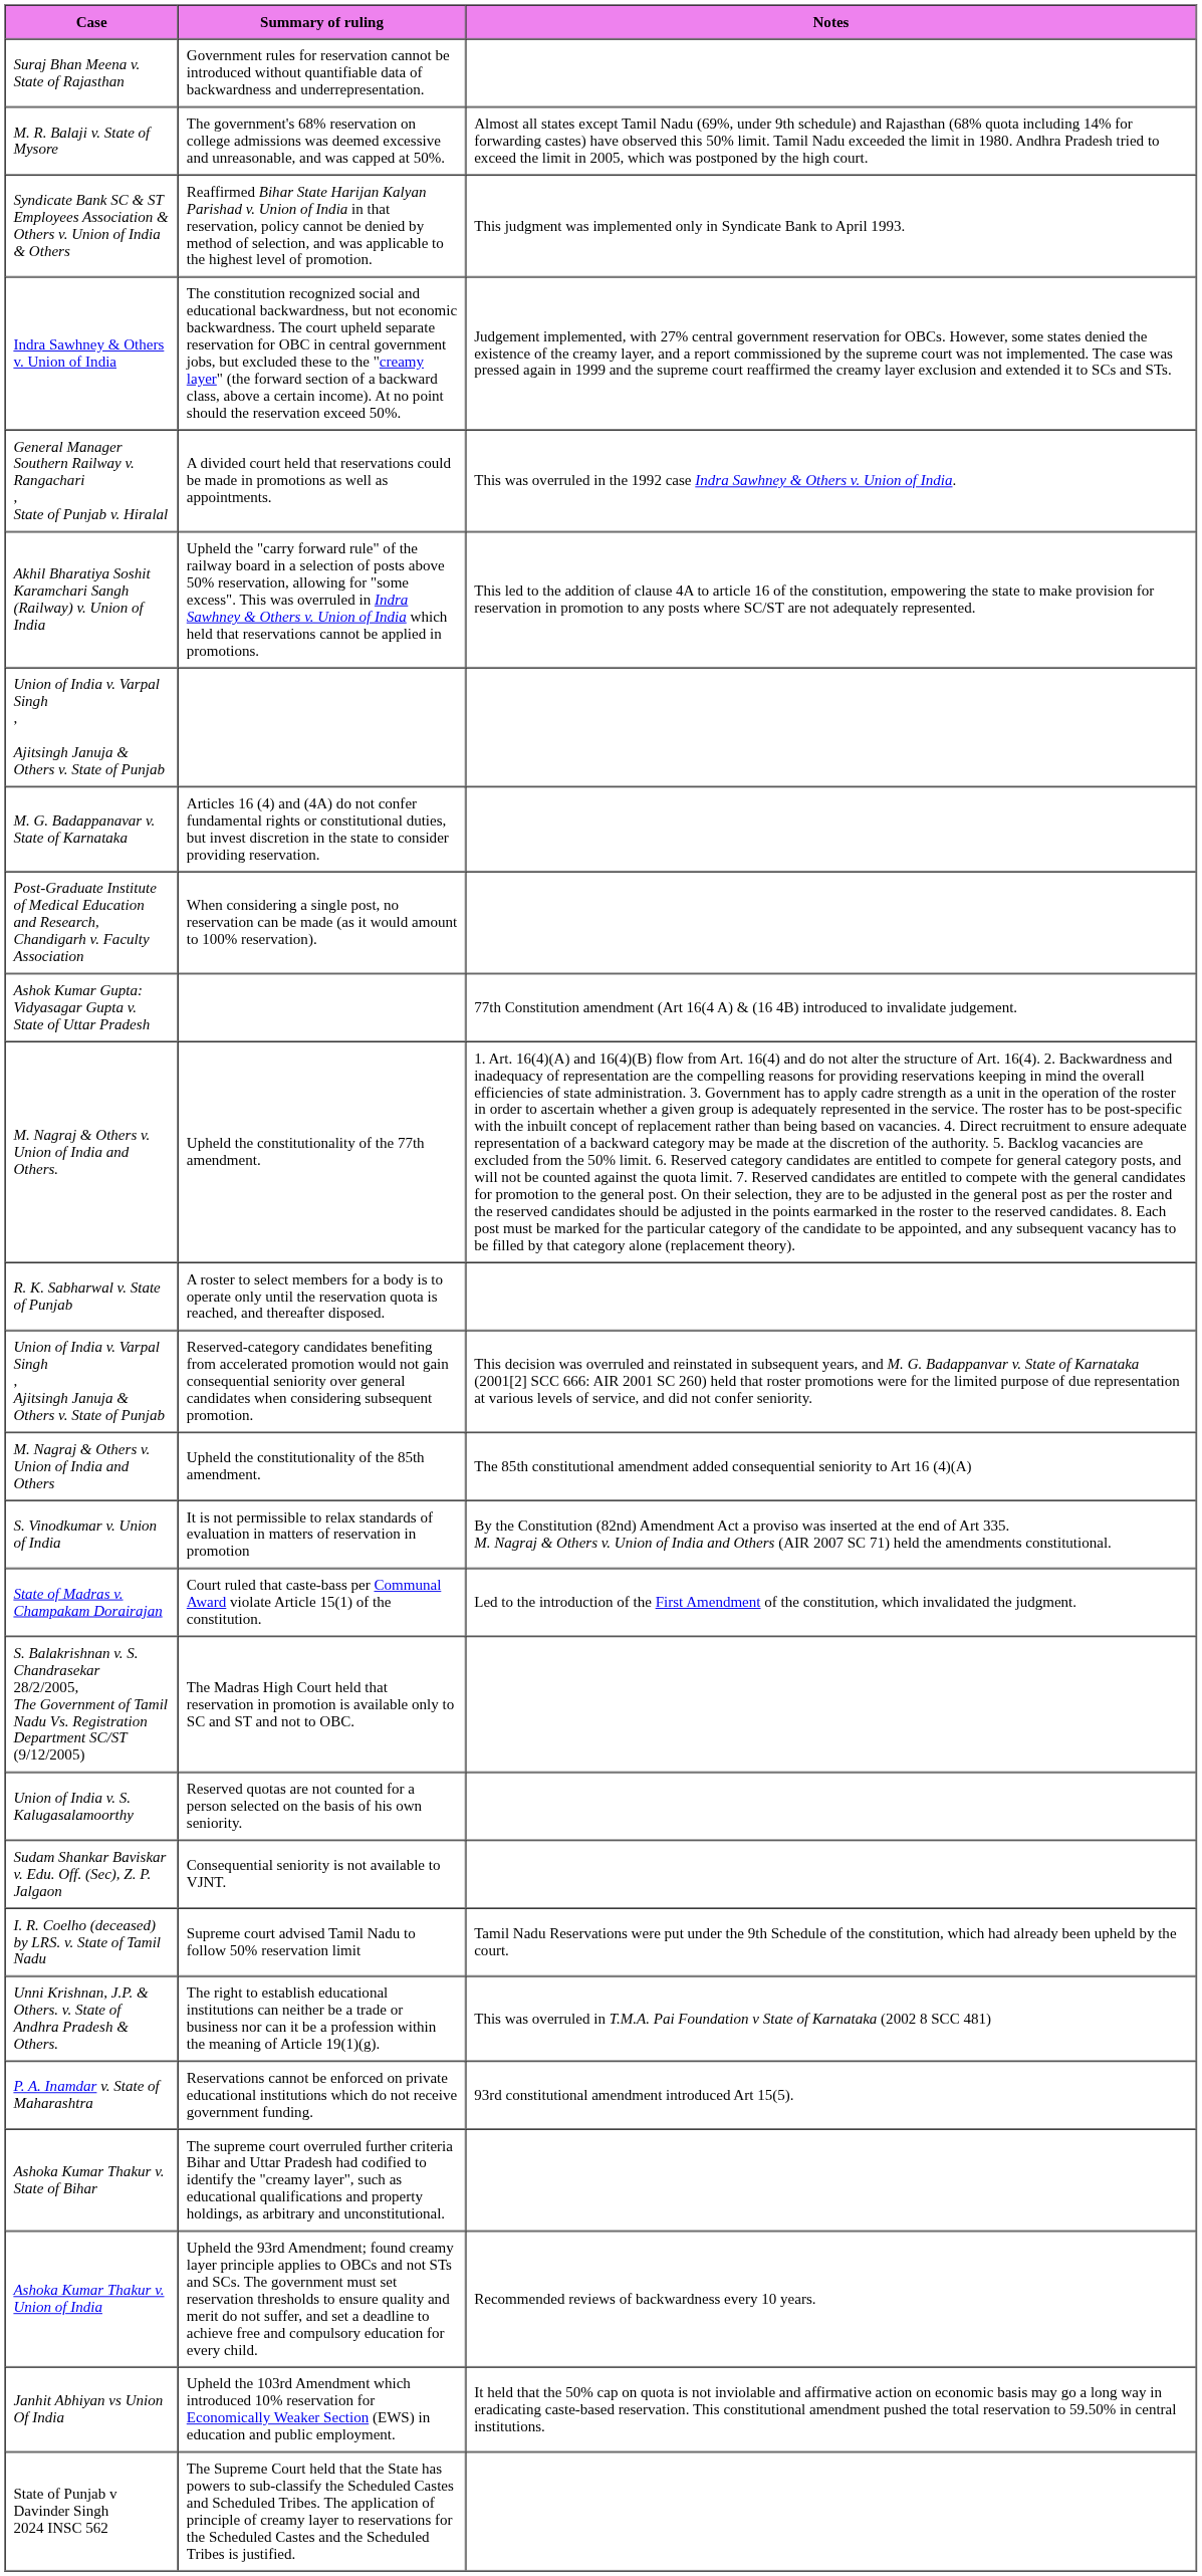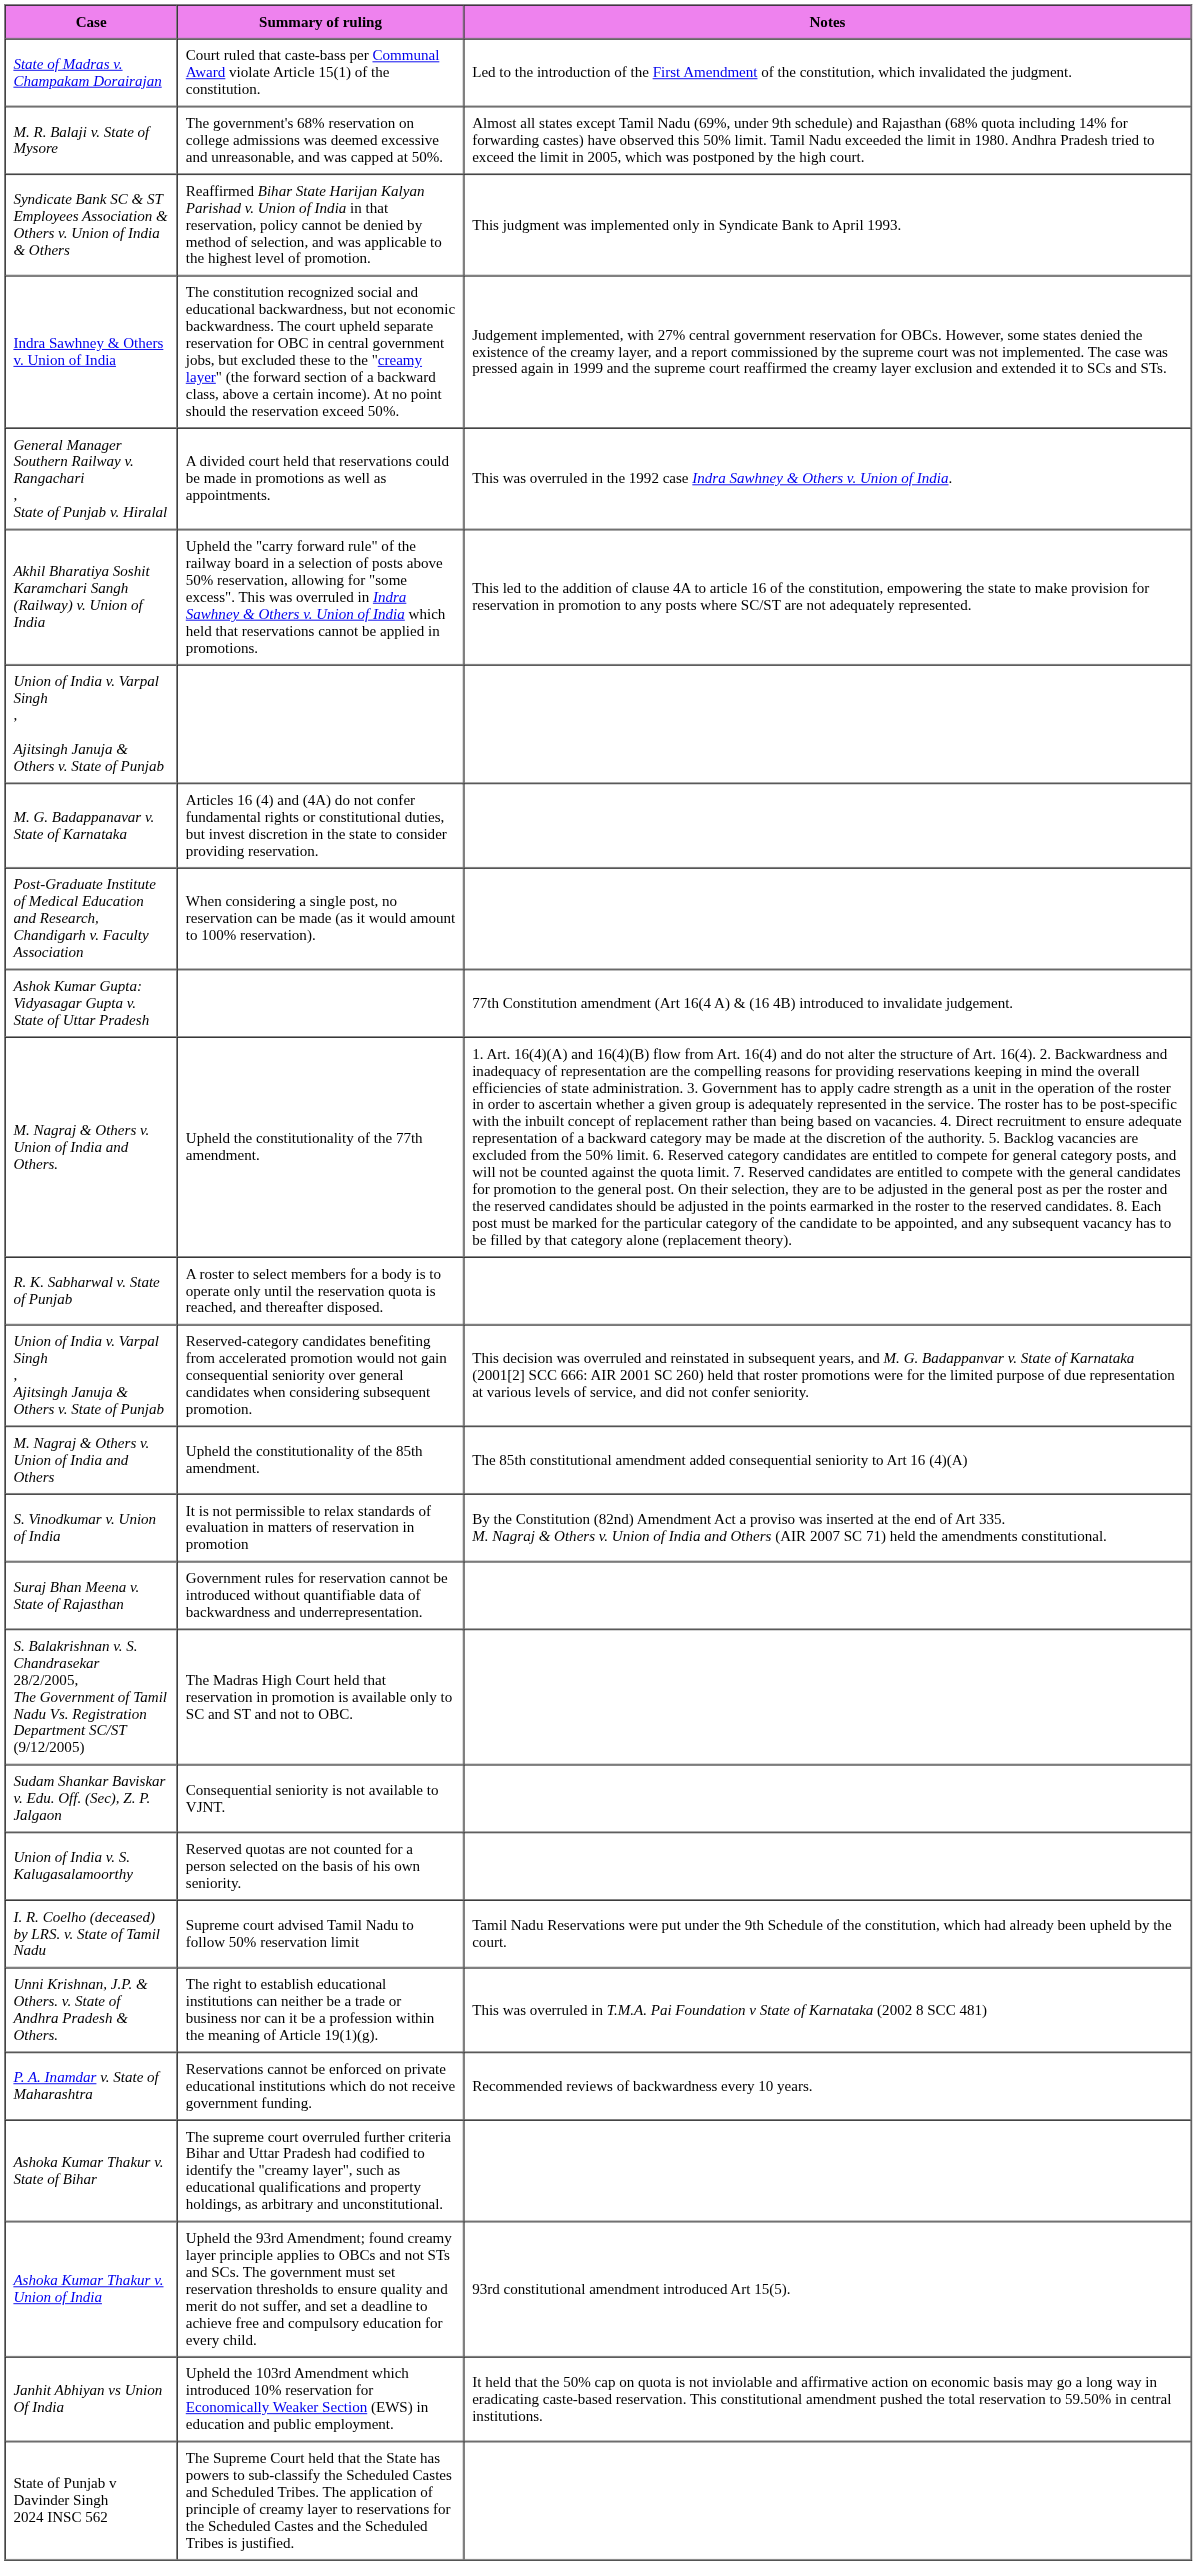 <table border="1" cellspacing="0" cellpadding="8" >
 <tr - bgcolor="violet">
 <th>Case</th>
 <th>Summary of ruling</th>
 <th>Notes</th>
 </tr>
-<tr>
-<td><em>Suraj Bhan Meena v. State of Rajasthan</em><br></td>
-<td>Government rules for reservation cannot be introduced without quantifiable data of backwardness and underrepresentation.</td>
-<td></td>
+<tr ->
+<td><em><a href='#'>State of Madras v. Champakam Dorairajan</a></em><br></td>
+<td>Court ruled that caste-bass per <a href='#'>Communal Award</a> violate Article 15(1) of the constitution.</td>
+<td>Led to the introduction of the <a href='#'>First Amendment</a> of the constitution, which invalidated the judgment.</td>
 </tr>
 <tr>
 <td><em>M. R. Balaji v. State of Mysore</em><br></td>
 <td>The government's 68% reservation on college admissions was deemed excessive and unreasonable, and was capped at 50%.</td>
 <td>Almost all states except Tamil Nadu (69%, under 9th schedule) and Rajasthan (68% quota including 14% for forwarding castes) have observed this 50% limit. Tamil Nadu exceeded the limit in 1980. Andhra Pradesh tried to exceed the limit in 2005, which was postponed by the high court.</td>
 </tr>
 <tr>
 <td><em>Syndicate Bank SC & ST Employees Association  & Others v. Union of India & Others</em><br></td>
 <td>Reaffirmed <em>Bihar State Harijan Kalyan Parishad v. Union of India</em> in that reservation, policy cannot be denied by method of selection, and was applicable to the highest level of promotion.</td>
 <td>This judgment was implemented only in Syndicate Bank to April 1993.</td>
 </tr>
 <tr>
 <td><a href='#'>Indra Sawhney & Others v. Union of India</a><br></td>
 <td>The constitution recognized social and educational backwardness, but not economic backwardness. The court upheld separate reservation for OBC in central government jobs, but excluded these to the "<a href='#'>creamy layer</a>" (the forward section of a backward class, above a certain income). At no point should the reservation exceed 50%.</td>
 <td>Judgement implemented, with 27% central government reservation for OBCs. However, some states denied the existence of the creamy layer, and a report commissioned by the supreme court was not implemented. The case was pressed again in 1999 and the supreme court reaffirmed the creamy layer exclusion and extended it to SCs and STs.</td>
 </tr>
 <tr>
 <td><em>General Manager Southern Railway v. Rangachari</em><br>,<br><em>State of Punjab v. Hiralal</em><br></td>
 <td>A divided court held that reservations could be made in promotions as well as appointments.</td>
 <td>This was overruled in the 1992 case <em><a href='#'>Indra Sawhney & Others v. Union of India</a></em>.</td>
 </tr>
 <tr>
 <td><em>Akhil Bharatiya Soshit Karamchari Sangh (Railway) v. Union of India</em><br></td>
 <td>Upheld the "carry forward rule" of the railway board in a selection of posts above 50% reservation, allowing for "some excess". This was overruled in <em><a href='#'>Indra Sawhney & Others v. Union of India</a></em> which held that reservations cannot be applied in promotions.</td>
 <td>This led to the addition of clause 4A to article 16 of the constitution, empowering the state to make provision for reservation in promotion to any posts where SC/ST are not adequately represented.</td>
 </tr>
 <tr>
 <td><em>Union of India v. Varpal Singh</em><br>,<br><br><em>Ajitsingh Januja & Others v. State of Punjab</em><br></td>
 <td></td>
 <td></td>
 </tr>
 <tr>
 <td><em>M. G. Badappanavar v. State of Karnataka</em><br></td>
 <td>Articles 16 (4) and (4A) do not confer fundamental rights or constitutional duties, but invest discretion in the state to consider providing reservation.</td>
 <td></td>
 </tr>
 <tr>
 <td><em>Post-Graduate Institute of Medical Education and Research, Chandigarh v. Faculty Association</em><br></td>
 <td>When considering a single post, no reservation can be made (as it would amount to 100% reservation).</td>
 <td></td>
 </tr>
 <tr>
 <td><em>Ashok Kumar Gupta: Vidyasagar Gupta v. State of Uttar Pradesh</em><br></td>
 <td></td>
 <td>77th Constitution amendment (Art 16(4 A) & (16 4B) introduced to invalidate judgement.</td>
 </tr>
 <tr>
 <td><em>M. Nagraj & Others v. Union of India and Others.</em><br></td>
 <td>Upheld the constitutionality of the 77th amendment.</td>
 <td>1. Art. 16(4)(A) and 16(4)(B) flow from Art. 16(4) and do not alter the structure of Art. 16(4). 2. Backwardness and inadequacy of representation are the compelling reasons for providing reservations keeping in mind the overall efficiencies of state administration. 3. Government has to apply cadre strength as a unit in the operation of the roster in order to ascertain whether a given group is adequately represented in the service. The roster has to be post-specific with the inbuilt concept of replacement rather than being based on vacancies. 4. Direct recruitment to ensure adequate representation of a backward category may be made at the discretion of the authority. 5. Backlog vacancies are excluded from the 50% limit. 6. Reserved category candidates are entitled to compete for general category posts, and will not be counted against the quota limit. 7. Reserved candidates are entitled to compete with the general candidates for promotion to the general post. On their selection, they are to be adjusted in the general post as per the roster and the reserved candidates should be adjusted in the points earmarked in the roster to the reserved candidates. 8. Each post must be marked for the particular category of the candidate to be appointed, and any subsequent vacancy has to be filled by that category alone (replacement theory).</td>
 </tr>
 <tr>
 <td><em>R. K. Sabharwal v. State of Punjab</em><br></td>
 <td>A roster to select members for a body is to operate only until the reservation quota is reached, and thereafter disposed.</td>
 <td></td>
 </tr>
 <tr>
 <td><em>Union of India v. Varpal Singh</em><br>,<br><em>Ajitsingh Januja & Others v. State of Punjab</em><br></td>
 <td>Reserved-category candidates benefiting from accelerated promotion would not gain consequential seniority over general candidates when considering subsequent promotion.</td>
 <td>This decision was overruled and reinstated in subsequent years, and <em>M. G. Badappanvar v. State of Karnataka</em> (2001[2] SCC 666: AIR 2001 SC 260) held that roster promotions were for the limited purpose of due representation at various levels of service, and did not confer seniority.</td>
 </tr>
 <tr>
 <td><em>M. Nagraj & Others v. Union of India and Others</em><br></td>
 <td>Upheld the constitutionality of the 85th amendment.</td>
 <td>The 85th constitutional amendment added consequential seniority to Art 16 (4)(A)</td>
 </tr>
 <tr>
 <td><em>S. Vinodkumar v. Union of India</em><br></td>
 <td>It is not permissible to relax standards of evaluation in matters of reservation in promotion</td>
 <td>By the Constitution (82nd) Amendment Act a proviso was inserted at the end of Art 335.<br><em>M. Nagraj & Others v. Union of India and Others</em> (AIR 2007 SC 71) held the amendments constitutional.</td>
 </tr>
-<tr ->
-<td><em><a href='#'>State of Madras v. Champakam Dorairajan</a></em><br></td>
-<td>Court ruled that caste-bass per <a href='#'>Communal Award</a> violate Article 15(1) of the constitution.</td>
-<td>Led to the introduction of the <a href='#'>First Amendment</a> of the constitution, which invalidated the judgment.</td>
+<tr>
+<td><em>Suraj Bhan Meena v. State of Rajasthan</em><br></td>
+<td>Government rules for reservation cannot be introduced without quantifiable data of backwardness and underrepresentation.</td>
+<td></td>
 </tr>
 <tr>
 <td><em>S. Balakrishnan v. S. Chandrasekar</em><br>28/2/2005,<br><em>The Government of Tamil Nadu Vs. Registration Department SC/ST</em><br>(9/12/2005)</td>
 <td>The Madras High Court held that reservation in promotion is available only to SC and ST and not to OBC.</td>
 <td></td>
 </tr>
 <tr>
-<td><em>Union of India v. S. Kalugasalamoorthy</em><br></td>
-<td>Reserved quotas are not counted for a person selected on the basis of his own seniority.</td>
+<td><em>Sudam Shankar Baviskar v. Edu. Off. (Sec), Z. P. Jalgaon</em><br></td>
+<td>Consequential seniority is not available to VJNT.</td>
 <td></td>
 </tr>
 <tr>
-<td><em>Sudam Shankar Baviskar v. Edu. Off. (Sec), Z. P. Jalgaon</em><br></td>
-<td>Consequential seniority is not available to VJNT.</td>
+<td><em>Union of India v. S. Kalugasalamoorthy</em><br></td>
+<td>Reserved quotas are not counted for a person selected on the basis of his own seniority.</td>
 <td></td>
 </tr>
 <tr>
 <td><em>I. R. Coelho (deceased) by LRS. v. State of Tamil Nadu</em><br></td>
 <td>Supreme court advised Tamil Nadu to follow 50% reservation limit</td>
 <td>Tamil Nadu Reservations were put under the 9th Schedule of the constitution, which had already been upheld by the court.</td>
 </tr>
 <tr>
 <td><em>Unni Krishnan, J.P. & Others. v. State of Andhra Pradesh & Others.</em><br></td>
 <td>The right to establish educational institutions can neither be a trade or business nor can it be a profession within the meaning of Article 19(1)(g).</td>
 <td>This was overruled in <em>T.M.A. Pai Foundation v State of Karnataka</em> (2002 8 SCC 481)</td>
 </tr>
 <tr>
 <td><em><a href='#'>P. A. Inamdar</a> v. State of Maharashtra</em><br></td>
 <td>Reservations cannot be enforced on private educational institutions which do not receive government funding.</td>
-<td>93rd constitutional amendment introduced Art 15(5).</td>
+<td>Recommended reviews of backwardness every 10 years.</td>
 </tr>
 <tr>
 <td><em>Ashoka Kumar Thakur v. State of Bihar</em><br></td>
 <td>The supreme court overruled further criteria Bihar and Uttar Pradesh had codified to identify the "creamy layer", such as educational qualifications and property holdings, as arbitrary and unconstitutional.</td>
 <td></td>
 </tr>
 <tr>
 <td><em><a href='#'>Ashoka Kumar Thakur v. Union of India</a></em><br></td>
 <td>Upheld the 93rd Amendment; found creamy layer principle applies to OBCs and not STs and SCs. The government must set reservation thresholds to ensure quality and merit do not suffer, and set a deadline to achieve free and compulsory education for every child.</td>
-<td>Recommended reviews of backwardness every 10 years.</td>
+<td>93rd constitutional amendment introduced Art 15(5).</td>
 </tr>
 <tr>
 <td><em>Janhit Abhiyan vs Union Of India </em><br></td>
 <td>Upheld the 103rd Amendment which introduced 10% reservation for <a href='#'>Economically Weaker Section</a> (EWS) in education and public employment.</td>
 <td>It held that the 50% cap on quota is not inviolable and affirmative action on economic basis may go a long way in eradicating caste-based reservation. This constitutional amendment pushed the total reservation to 59.50% in central institutions.</td>
 </tr>
 <tr>
 <td>State of Punjab v Davinder Singh<br>2024 INSC 562</td>
 <td>The Supreme Court held that the State has powers to sub-classify the Scheduled Castes and Scheduled Tribes. The application of principle of creamy layer to reservations for the Scheduled Castes and the Scheduled Tribes is justified.</td>
 <td></td>
 </tr>
 <tr>
 </tr>
 </table>
